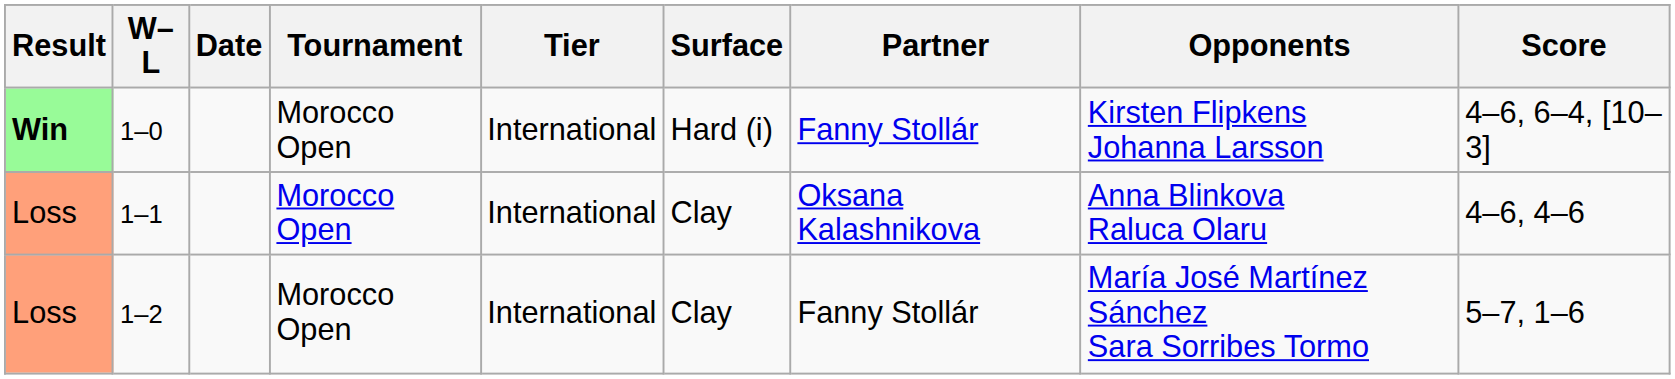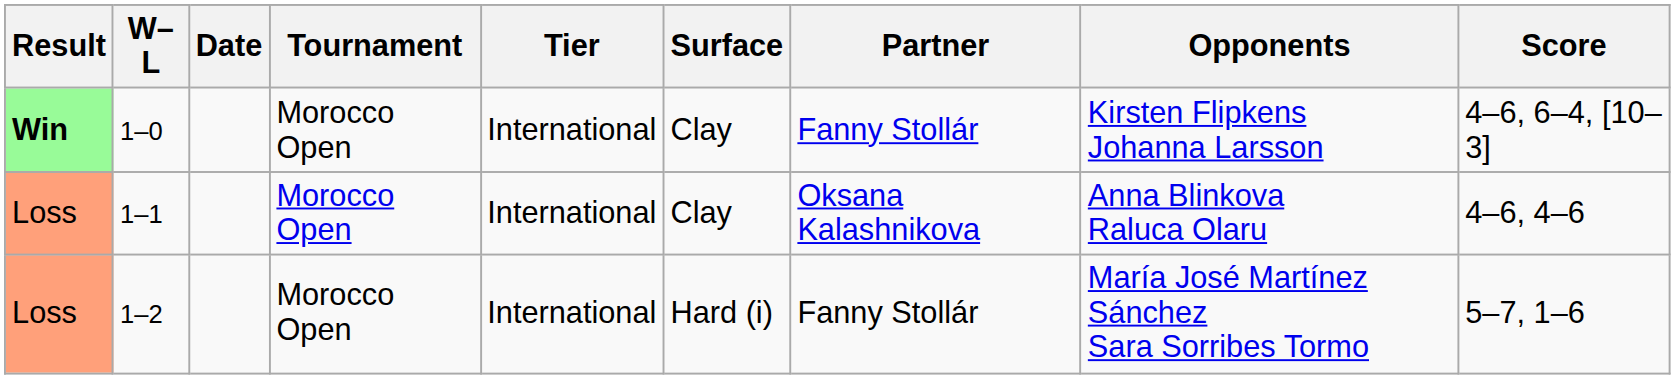 <table class="sortable wikitable">
 <tr>
 <th>Result</th>
 <th class="unsortable">W–L</th>
 <th>Date</th>
 <th>Tournament</th>
 <th>Tier</th>
 <th>Surface</th>
 <th>Partner</th>
 <th>Opponents</th>
 <th class="unsortable">Score</th>
 </tr>
 <tr>
 <td bgcolor=98FB98><strong>Win</strong></td>
 <td><small>1–0</small></td>
 <td><a href='#'></a></td>
 <td>Morocco Open</td>
 <td>International</td>
-<td>Hard (i)</td>
+<td>Clay</td>
 <td> <a href='#'>Fanny Stollár</a></td>
 <td> <a href='#'>Kirsten Flipkens</a> <br>  <a href='#'>Johanna Larsson</a></td>
 <td>4–6, 6–4, [10–3]</td>
 </tr>
 <tr>
 <td style="background:#ffa07a;">Loss</td>
 <td><small>1–1</small></td>
 <td><a href='#'></a></td>
 <td><a href='#'>Morocco Open</a></td>
 <td>International</td>
 <td>Clay</td>
 <td> <a href='#'>Oksana Kalashnikova</a></td>
 <td> <a href='#'>Anna Blinkova</a> <br>  <a href='#'>Raluca Olaru</a></td>
 <td>4–6, 4–6</td>
 </tr>
 <tr>
 <td style="background:#ffa07a;">Loss</td>
 <td><small>1–2</small></td>
 <td><a href='#'></a></td>
 <td>Morocco Open</td>
 <td>International</td>
-<td>Clay</td>
+<td>Hard (i)</td>
 <td> Fanny Stollár</td>
 <td> <a href='#'>María José Martínez Sánchez</a> <br>  <a href='#'>Sara Sorribes Tormo</a></td>
 <td>5–7, 1–6</td>
 </tr>
 </table>
